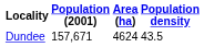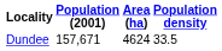 <table>
 <tr>
 <th>Locality</th>
 <th><a href='#'>Population</a><br>(2001)</th>
 <th><a href='#'>Area</a><br>(<a href='#'>ha</a>)</th>
 <th><a href='#'>Population<br>density</a></th>
 </tr>
 <tr>
 <td><a href='#'>Dundee</a></td>
 <td>157,671</td>
 <td>4624</td>
-<td>43.5</td>
+<td>33.5</td>
 </tr>
 <tr>
 </tr>
 </table>
